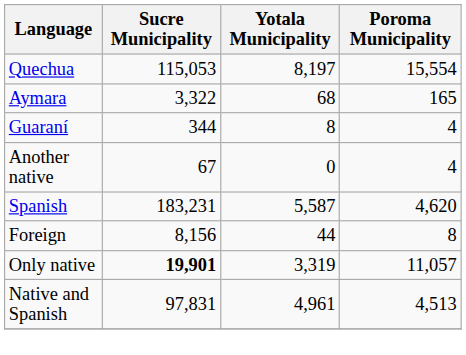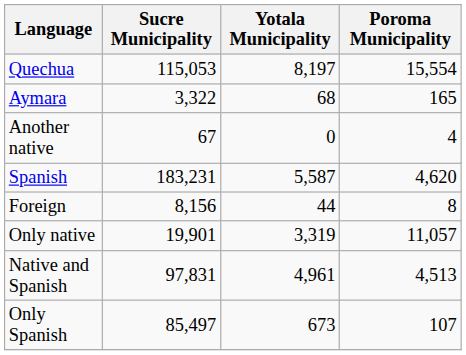 <table class="wikitable" border="1" style="width:45%;" border="1">
 <tr bgcolor=#EFEFEF>
 <th><strong>Language</strong></th>
 <th><strong>Sucre Municipality</strong></th>
 <th><strong>Yotala Municipality</strong></th>
 <th><strong>Poroma Municipality</strong></th>
 </tr>
 <tr>
 <td><a href='#'>Quechua</a></td>
 <td align="right">115,053</td>
 <td align="right">8,197</td>
 <td align="right">15,554</td>
 </tr>
 <tr>
 <td><a href='#'>Aymara</a></td>
 <td align="right">3,322</td>
 <td align="right">68</td>
 <td align="right">165</td>
-</tr>
-<tr>
-<td><a href='#'>Guaraní</a></td>
-<td align="right">344</td>
-<td align="right">8</td>
-<td align="right">4</td>
 </tr>
 <tr>
 <td>Another native</td>
 <td align="right">67</td>
 <td align="right">0</td>
 <td align="right">4</td>
 </tr>
 <tr>
 <td><a href='#'>Spanish</a></td>
 <td align="right">183,231</td>
 <td align="right">5,587</td>
 <td align="right">4,620</td>
 </tr>
 <tr>
 <td>Foreign</td>
 <td align="right">8,156</td>
 <td align="right">44</td>
 <td align="right">8</td>
 </tr>
 <tr>
 <td>Only native</td>
-<td align="right"><strong>19,901</strong></td>
+<td align="right">19,901</td>
 <td align="right">3,319</td>
 <td align="right">11,057</td>
 </tr>
 <tr>
 <td>Native and Spanish</td>
 <td align="right">97,831</td>
 <td align="right">4,961</td>
 <td align="right">4,513</td>
 </tr>
 <tr>
+<td>Only Spanish</td>
+<td align="right">85,497</td>
+<td align="right">673</td>
+<td align="right">107</td>
+</tr>
+<tr>
 </tr>
 </table>
